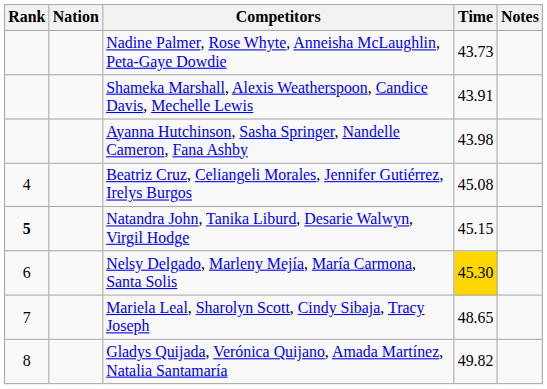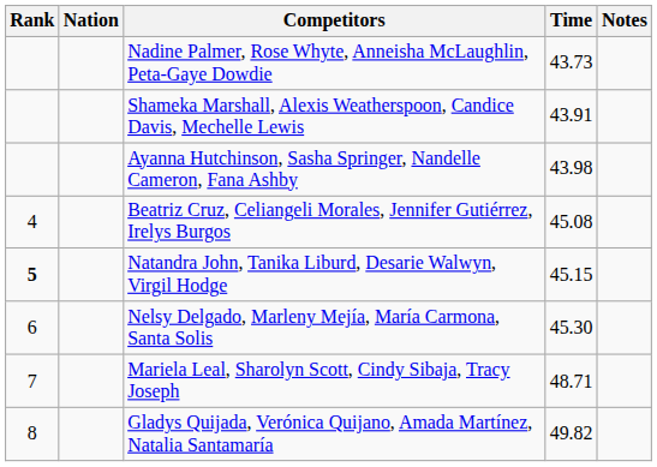 <table class="wikitable sortable" width=80% style="text-align:center; font-size:92%">
 <tr>
 <th>Rank</th>
 <th>Nation</th>
 <th>Competitors</th>
 <th>Time</th>
 <th>Notes</th>
 </tr>
 <tr>
 <td></td>
 <td align=left></td>
 <td align=left><a href='#'>Nadine Palmer</a>, <a href='#'>Rose Whyte</a>, <a href='#'>Anneisha McLaughlin</a>, <a href='#'>Peta-Gaye Dowdie</a></td>
 <td>43.73</td>
 <td></td>
 </tr>
 <tr>
 <td></td>
 <td align=left></td>
 <td align=left><a href='#'>Shameka Marshall</a>, <a href='#'>Alexis Weatherspoon</a>, <a href='#'>Candice Davis</a>, <a href='#'>Mechelle Lewis</a></td>
 <td>43.91</td>
 <td></td>
 </tr>
 <tr>
 <td></td>
 <td align=left></td>
 <td align=left><a href='#'>Ayanna Hutchinson</a>, <a href='#'>Sasha Springer</a>, <a href='#'>Nandelle Cameron</a>, <a href='#'>Fana Ashby</a></td>
 <td>43.98</td>
 <td></td>
 </tr>
 <tr>
 <td>4</td>
 <td align=left></td>
 <td align=left><a href='#'>Beatriz Cruz</a>, <a href='#'>Celiangeli Morales</a>, <a href='#'>Jennifer Gutiérrez</a>, <a href='#'>Irelys Burgos</a></td>
 <td>45.08</td>
 <td></td>
 </tr>
 <tr>
 <td><strong>5</strong></td>
 <td align=left></td>
 <td align=left><a href='#'>Natandra John</a>, <a href='#'>Tanika Liburd</a>, <a href='#'>Desarie Walwyn</a>, <a href='#'>Virgil Hodge</a></td>
 <td>45.15</td>
 <td></td>
 </tr>
 <tr>
 <td>6</td>
 <td align=left></td>
 <td align=left><a href='#'>Nelsy Delgado</a>, <a href='#'>Marleny Mejía</a>, <a href='#'>María Carmona</a>, <a href='#'>Santa Solis</a></td>
-<td style="background: gold;">45.30</td>
+<td>45.30</td>
 <td></td>
 </tr>
 <tr>
 <td>7</td>
 <td align=left></td>
 <td align=left><a href='#'>Mariela Leal</a>, <a href='#'>Sharolyn Scott</a>, <a href='#'>Cindy Sibaja</a>, <a href='#'>Tracy Joseph</a></td>
-<td>48.65</td>
+<td>48.71</td>
 <td></td>
 </tr>
 <tr>
 <td>8</td>
 <td align=left></td>
 <td align=left><a href='#'>Gladys Quijada</a>, <a href='#'>Verónica Quijano</a>, <a href='#'>Amada Martínez</a>, <a href='#'>Natalia Santamaría</a></td>
 <td>49.82</td>
 <td></td>
 </tr>
 </table>
